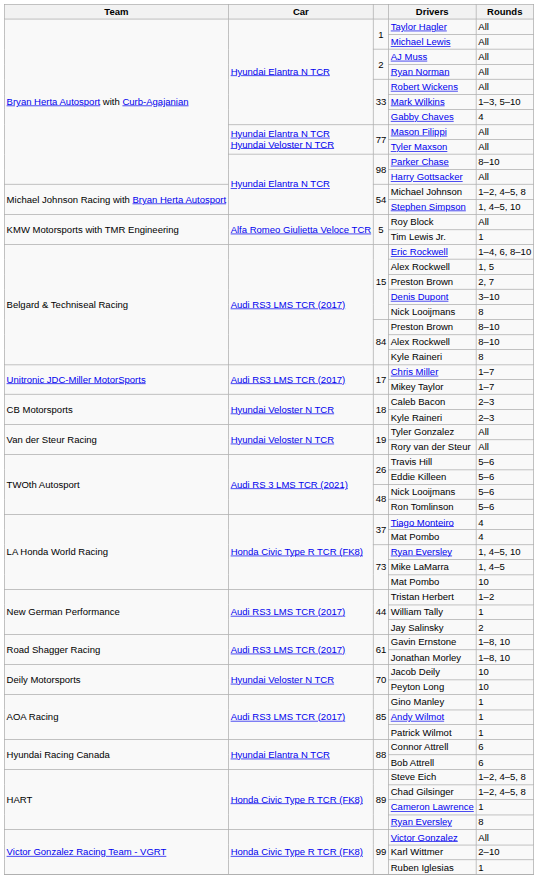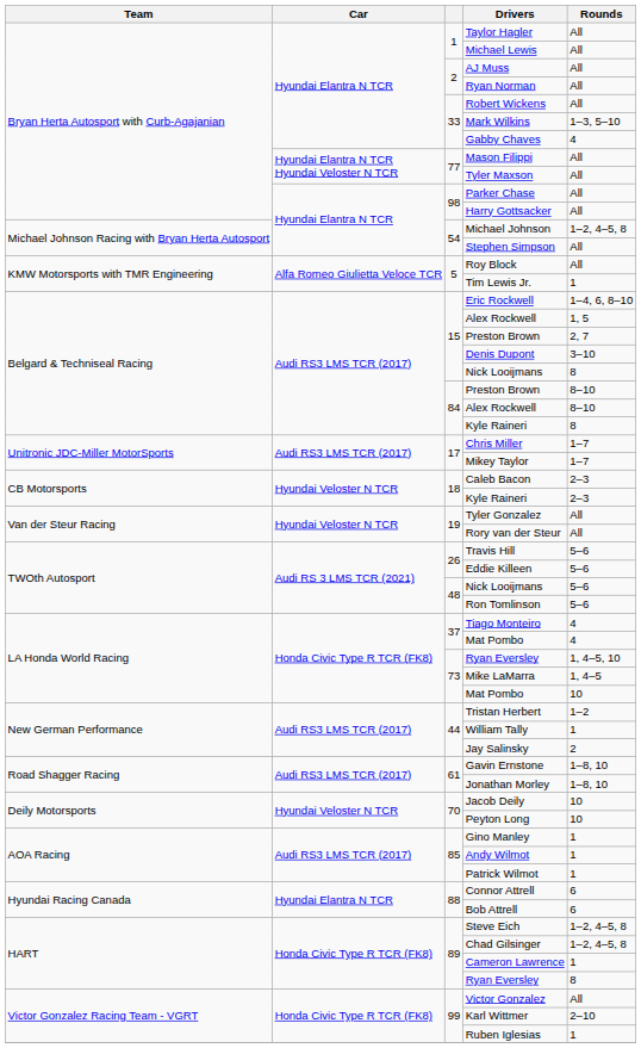 <table class="wikitable" style="font-size: 85%">
 <tr>
 <th>Team</th>
 <th>Car</th>
 <th></th>
 <th>Drivers</th>
 <th>Rounds</th>
 </tr>
 <tr>
 <td rowspan=11> <a href='#'>Bryan Herta Autosport</a> with <a href='#'>Curb-Agajanian</a></td>
 <td rowspan=7><a href='#'>Hyundai Elantra N TCR</a></td>
 <td rowspan=2 align="center">1</td>
 <td> <a href='#'>Taylor Hagler</a></td>
 <td>All</td>
 </tr>
 <tr>
 <td> <a href='#'>Michael Lewis</a></td>
 <td>All</td>
 </tr>
 <tr>
 <td rowspan=2 align="center">2</td>
 <td> <a href='#'>AJ Muss</a></td>
 <td>All</td>
 </tr>
 <tr>
 <td> <a href='#'>Ryan Norman</a></td>
 <td>All</td>
 </tr>
 <tr>
 <td rowspan=3 align="center">33</td>
 <td> <a href='#'>Robert Wickens</a></td>
 <td>All</td>
 </tr>
 <tr>
 <td> <a href='#'>Mark Wilkins</a></td>
 <td>1–3, 5–10</td>
 </tr>
 <tr>
 <td> <a href='#'>Gabby Chaves</a></td>
 <td>4</td>
 </tr>
 <tr>
 <td rowspan="2"><a href='#'>Hyundai Elantra N TCR</a> <br><a href='#'>Hyundai Veloster N TCR</a> </td>
 <td rowspan=2 align="center">77</td>
 <td> <a href='#'>Mason Filippi</a></td>
 <td>All</td>
 </tr>
 <tr>
 <td> <a href='#'>Tyler Maxson</a></td>
 <td>All</td>
 </tr>
 <tr>
 <td rowspan=4><a href='#'>Hyundai Elantra N TCR</a></td>
 <td rowspan=2 align="center">98</td>
 <td> <a href='#'>Parker Chase</a></td>
-<td>8–10</td>
+<td>All</td>
 </tr>
 <tr>
 <td> <a href='#'>Harry Gottsacker</a></td>
 <td>All</td>
 </tr>
 <tr>
 <td rowspan=2> Michael Johnson Racing with <a href='#'>Bryan Herta Autosport</a></td>
 <td rowspan=2 align="center">54</td>
 <td> Michael Johnson</td>
 <td>1–2, 4–5, 8</td>
 </tr>
 <tr>
 <td> <a href='#'>Stephen Simpson</a></td>
-<td>1, 4–5, 10</td>
+<td>All</td>
 </tr>
 <tr>
 <td rowspan="2"> KMW Motorsports with TMR Engineering</td>
 <td rowspan="2"><a href='#'>Alfa Romeo Giulietta Veloce TCR</a></td>
 <td rowspan="2" align="center">5</td>
 <td> Roy Block</td>
 <td>All</td>
 </tr>
 <tr>
 <td> Tim Lewis Jr.</td>
 <td>1</td>
 </tr>
 <tr>
 <td rowspan="8"> Belgard & Techniseal Racing</td>
 <td rowspan="8"><a href='#'>Audi RS3 LMS TCR (2017)</a></td>
 <td rowspan="5" align="center">15</td>
 <td> <a href='#'>Eric Rockwell</a></td>
 <td>1–4, 6, 8–10</td>
 </tr>
 <tr>
 <td> Alex Rockwell</td>
 <td>1, 5</td>
 </tr>
 <tr>
 <td> Preston Brown</td>
 <td>2, 7</td>
 </tr>
 <tr>
 <td> <a href='#'>Denis Dupont</a></td>
 <td>3–10</td>
 </tr>
 <tr>
 <td> Nick Looijmans</td>
 <td>8</td>
 </tr>
 <tr>
 <td rowspan="3" align="center">84</td>
 <td> Preston Brown</td>
 <td>8–10</td>
 </tr>
 <tr>
 <td> Alex Rockwell</td>
 <td>8–10</td>
 </tr>
 <tr>
 <td> Kyle Raineri</td>
 <td>8</td>
 </tr>
 <tr>
 <td rowspan="2"> <a href='#'>Unitronic JDC-Miller MotorSports</a></td>
 <td rowspan="2"><a href='#'>Audi RS3 LMS TCR (2017)</a></td>
 <td rowspan="2" align="center">17</td>
 <td> <a href='#'>Chris Miller</a></td>
 <td>1–7</td>
 </tr>
 <tr>
 <td> Mikey Taylor</td>
 <td>1–7</td>
 </tr>
 <tr>
 <td rowspan="2"> CB Motorsports</td>
 <td rowspan="2"><a href='#'>Hyundai Veloster N TCR</a></td>
 <td rowspan="2" align="center">18</td>
 <td> Caleb Bacon</td>
 <td>2–3</td>
 </tr>
 <tr>
 <td> Kyle Raineri</td>
 <td>2–3</td>
 </tr>
 <tr>
 <td rowspan=2> Van der Steur Racing</td>
 <td rowspan=2><a href='#'>Hyundai Veloster N TCR</a></td>
 <td rowspan=2 align="center">19</td>
 <td> Tyler Gonzalez</td>
 <td>All</td>
 </tr>
 <tr>
 <td> Rory van der Steur</td>
 <td>All</td>
 </tr>
 <tr>
 <td rowspan=4> TWOth Autosport</td>
 <td rowspan=4><a href='#'>Audi RS 3 LMS TCR (2021)</a></td>
 <td rowspan=2 align="center">26</td>
 <td> Travis Hill</td>
 <td>5–6</td>
 </tr>
 <tr>
 <td> Eddie Killeen</td>
 <td>5–6</td>
 </tr>
 <tr>
 <td rowspan=2 align="center">48</td>
 <td> Nick Looijmans</td>
 <td>5–6</td>
 </tr>
 <tr>
 <td> Ron Tomlinson</td>
 <td>5–6</td>
 </tr>
 <tr>
 <td rowspan="5"> LA Honda World Racing</td>
 <td rowspan="5"><a href='#'>Honda Civic Type R TCR (FK8)</a></td>
 <td rowspan="2" align="center">37</td>
 <td> <a href='#'>Tiago Monteiro</a></td>
 <td>4</td>
 </tr>
 <tr>
 <td> Mat Pombo</td>
 <td>4</td>
 </tr>
 <tr>
 <td rowspan="3" align="center">73</td>
 <td> <a href='#'>Ryan Eversley</a></td>
 <td>1, 4–5, 10</td>
 </tr>
 <tr>
 <td> Mike LaMarra</td>
 <td>1, 4–5</td>
 </tr>
 <tr>
 <td> Mat Pombo</td>
 <td>10</td>
 </tr>
 <tr>
 <td rowspan="3"> New German Performance</td>
 <td rowspan="3"><a href='#'>Audi RS3 LMS TCR (2017)</a></td>
 <td rowspan="3" align="center">44</td>
 <td> Tristan Herbert</td>
 <td>1–2</td>
 </tr>
 <tr>
 <td> William Tally</td>
 <td>1</td>
 </tr>
 <tr>
 <td> Jay Salinsky</td>
 <td>2</td>
 </tr>
 <tr>
 <td rowspan="2"> Road Shagger Racing</td>
 <td rowspan="2"><a href='#'>Audi RS3 LMS TCR (2017)</a></td>
 <td rowspan="2" align="center">61</td>
 <td> Gavin Ernstone</td>
 <td>1–8, 10</td>
 </tr>
 <tr>
 <td> Jonathan Morley</td>
 <td>1–8, 10</td>
 </tr>
 <tr>
 <td rowspan="2"> Deily Motorsports</td>
 <td rowspan="2"><a href='#'>Hyundai Veloster N TCR</a></td>
 <td rowspan="2" align="center">70</td>
 <td> Jacob Deily</td>
 <td>10</td>
 </tr>
 <tr>
 <td> Peyton Long</td>
 <td>10</td>
 </tr>
 <tr>
 <td rowspan="3"> AOA Racing</td>
 <td rowspan="3"><a href='#'>Audi RS3 LMS TCR (2017)</a></td>
 <td rowspan="3" align="center">85</td>
 <td> Gino Manley</td>
 <td>1</td>
 </tr>
 <tr>
 <td> <a href='#'>Andy Wilmot</a></td>
 <td>1</td>
 </tr>
 <tr>
 <td> Patrick Wilmot</td>
 <td>1</td>
 </tr>
 <tr>
 <td rowspan="2"> Hyundai Racing Canada</td>
 <td rowspan="2"><a href='#'>Hyundai Elantra N TCR</a></td>
 <td rowspan="2" align="center">88</td>
 <td> Connor Attrell</td>
 <td>6</td>
 </tr>
 <tr>
 <td> Bob Attrell</td>
 <td>6</td>
 </tr>
 <tr>
 <td rowspan="4"> HART</td>
 <td rowspan="4"><a href='#'>Honda Civic Type R TCR (FK8)</a></td>
 <td rowspan="4" align="center">89</td>
 <td> Steve Eich</td>
 <td>1–2, 4–5, 8</td>
 </tr>
 <tr>
 <td> Chad Gilsinger</td>
 <td>1–2, 4–5, 8</td>
 </tr>
 <tr>
 <td> <a href='#'>Cameron Lawrence</a></td>
 <td>1</td>
 </tr>
 <tr>
 <td> <a href='#'>Ryan Eversley</a></td>
 <td>8</td>
 </tr>
 <tr>
 <td rowspan="3"> <a href='#'>Victor Gonzalez Racing Team - VGRT</a></td>
 <td rowspan="3"><a href='#'>Honda Civic Type R TCR (FK8)</a></td>
 <td rowspan="3" align="center">99</td>
 <td> <a href='#'>Victor Gonzalez</a></td>
 <td>All</td>
 </tr>
 <tr>
 <td> Karl Wittmer</td>
 <td>2–10</td>
 </tr>
 <tr>
 <td> Ruben Iglesias</td>
 <td>1</td>
 </tr>
 <tr>
 </tr>
 </table>
